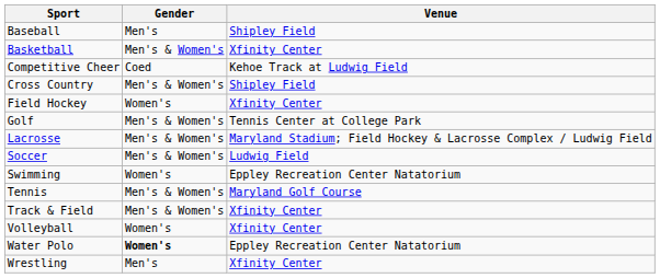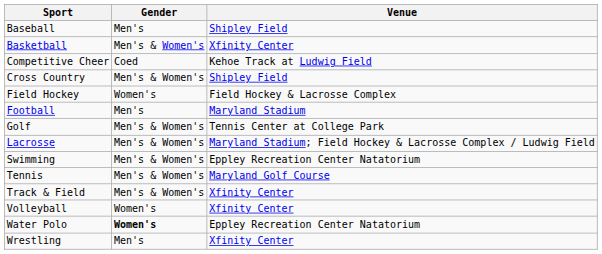 <table class="wikitable sortable">
 <tr>
 <th>Sport</th>
 <th>Gender</th>
 <th>Venue</th>
 </tr>
 <tr>
 <td>Baseball</td>
 <td>Men's</td>
 <td><a href='#'>Shipley Field</a></td>
 </tr>
 <tr>
 <td><a href='#'>Basketball</a></td>
 <td>Men's & <a href='#'>Women's</a></td>
 <td><a href='#'>Xfinity Center</a></td>
 </tr>
 <tr>
 <td>Competitive Cheer</td>
 <td>Coed</td>
 <td>Kehoe Track at <a href='#'>Ludwig Field</a></td>
 </tr>
 <tr>
 <td>Cross Country</td>
 <td>Men's & Women's</td>
 <td><a href='#'>Shipley Field</a></td>
 </tr>
 <tr>
 <td>Field Hockey</td>
 <td>Women's</td>
-<td><a href='#'>Xfinity Center</a></td>
+<td>Field Hockey & Lacrosse Complex</td>
+</tr>
+<tr>
+<td><a href='#'>Football</a></td>
+<td>Men's</td>
+<td><a href='#'>Maryland Stadium</a></td>
 </tr>
 <tr>
 <td>Golf</td>
 <td>Men's & Women's</td>
 <td>Tennis Center at College Park</td>
 </tr>
 <tr>
 <td><a href='#'>Lacrosse</a></td>
 <td>Men's & Women's</td>
 <td><a href='#'>Maryland Stadium</a>; Field Hockey & Lacrosse Complex / Ludwig Field</td>
 </tr>
 <tr>
-<td><a href='#'>Soccer</a></td>
+<td>Swimming</td>
 <td>Men's & Women's</td>
-<td><a href='#'>Ludwig Field</a></td>
-</tr>
-<tr>
-<td>Swimming</td>
-<td>Women's</td>
 <td>Eppley Recreation Center Natatorium</td>
 </tr>
 <tr>
 <td>Tennis</td>
 <td>Men's & Women's</td>
 <td><a href='#'>Maryland Golf Course</a></td>
 </tr>
 <tr>
 <td>Track & Field</td>
 <td>Men's & Women's</td>
 <td><a href='#'>Xfinity Center</a></td>
 </tr>
 <tr>
 <td>Volleyball</td>
 <td>Women's</td>
 <td><a href='#'>Xfinity Center</a></td>
 </tr>
 <tr>
 <td>Water Polo</td>
 <td><strong>Women's</strong></td>
 <td>Eppley Recreation Center Natatorium</td>
 </tr>
 <tr>
 <td>Wrestling</td>
 <td>Men's</td>
 <td><a href='#'>Xfinity Center</a></td>
 </tr>
 </table>
